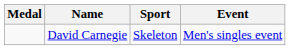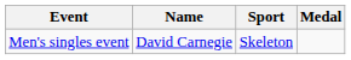 <table class="wikitable sortable">
 <tr>
-<th>Medal</th>
+<th>Event</th>
 <th>Name</th>
 <th>Sport</th>
-<th>Event</th>
+<th>Medal</th>
 </tr>
 <tr>
-<td></td>
+<td><a href='#'>Men's singles event</a></td>
 <td><a href='#'>David Carnegie</a></td>
 <td><a href='#'>Skeleton</a></td>
-<td><a href='#'>Men's singles event</a></td>
+<td></td>
 </tr>
 </table>
